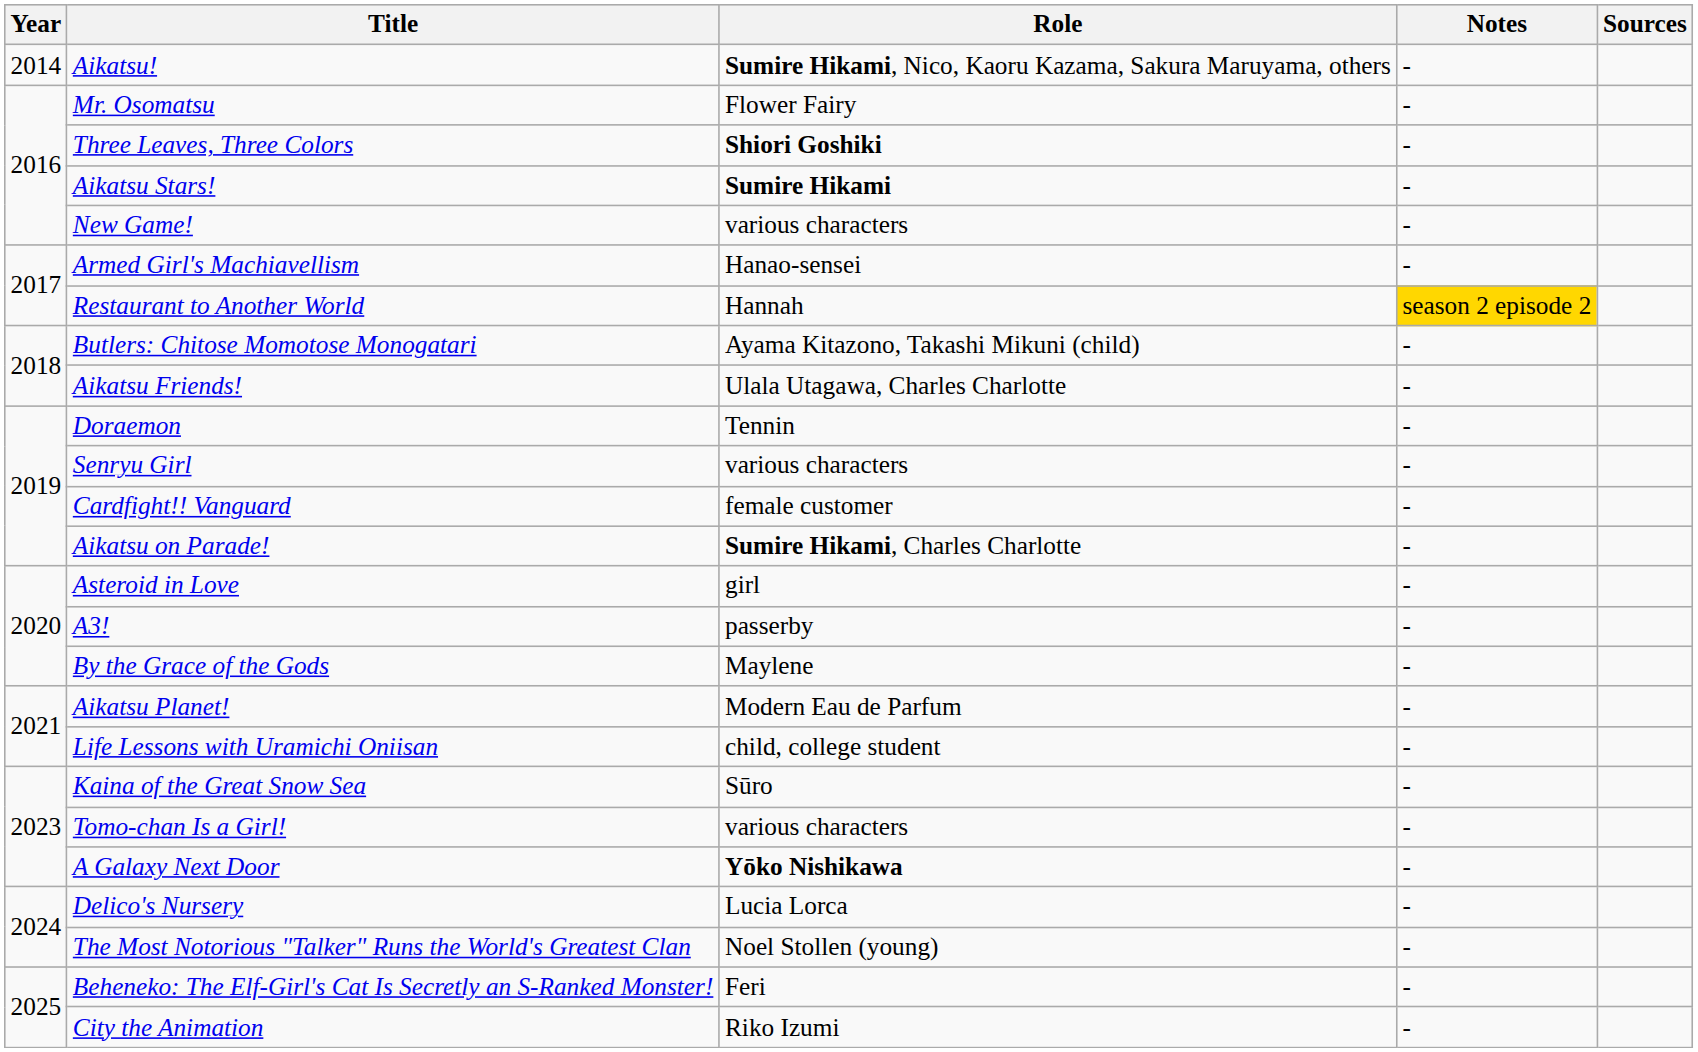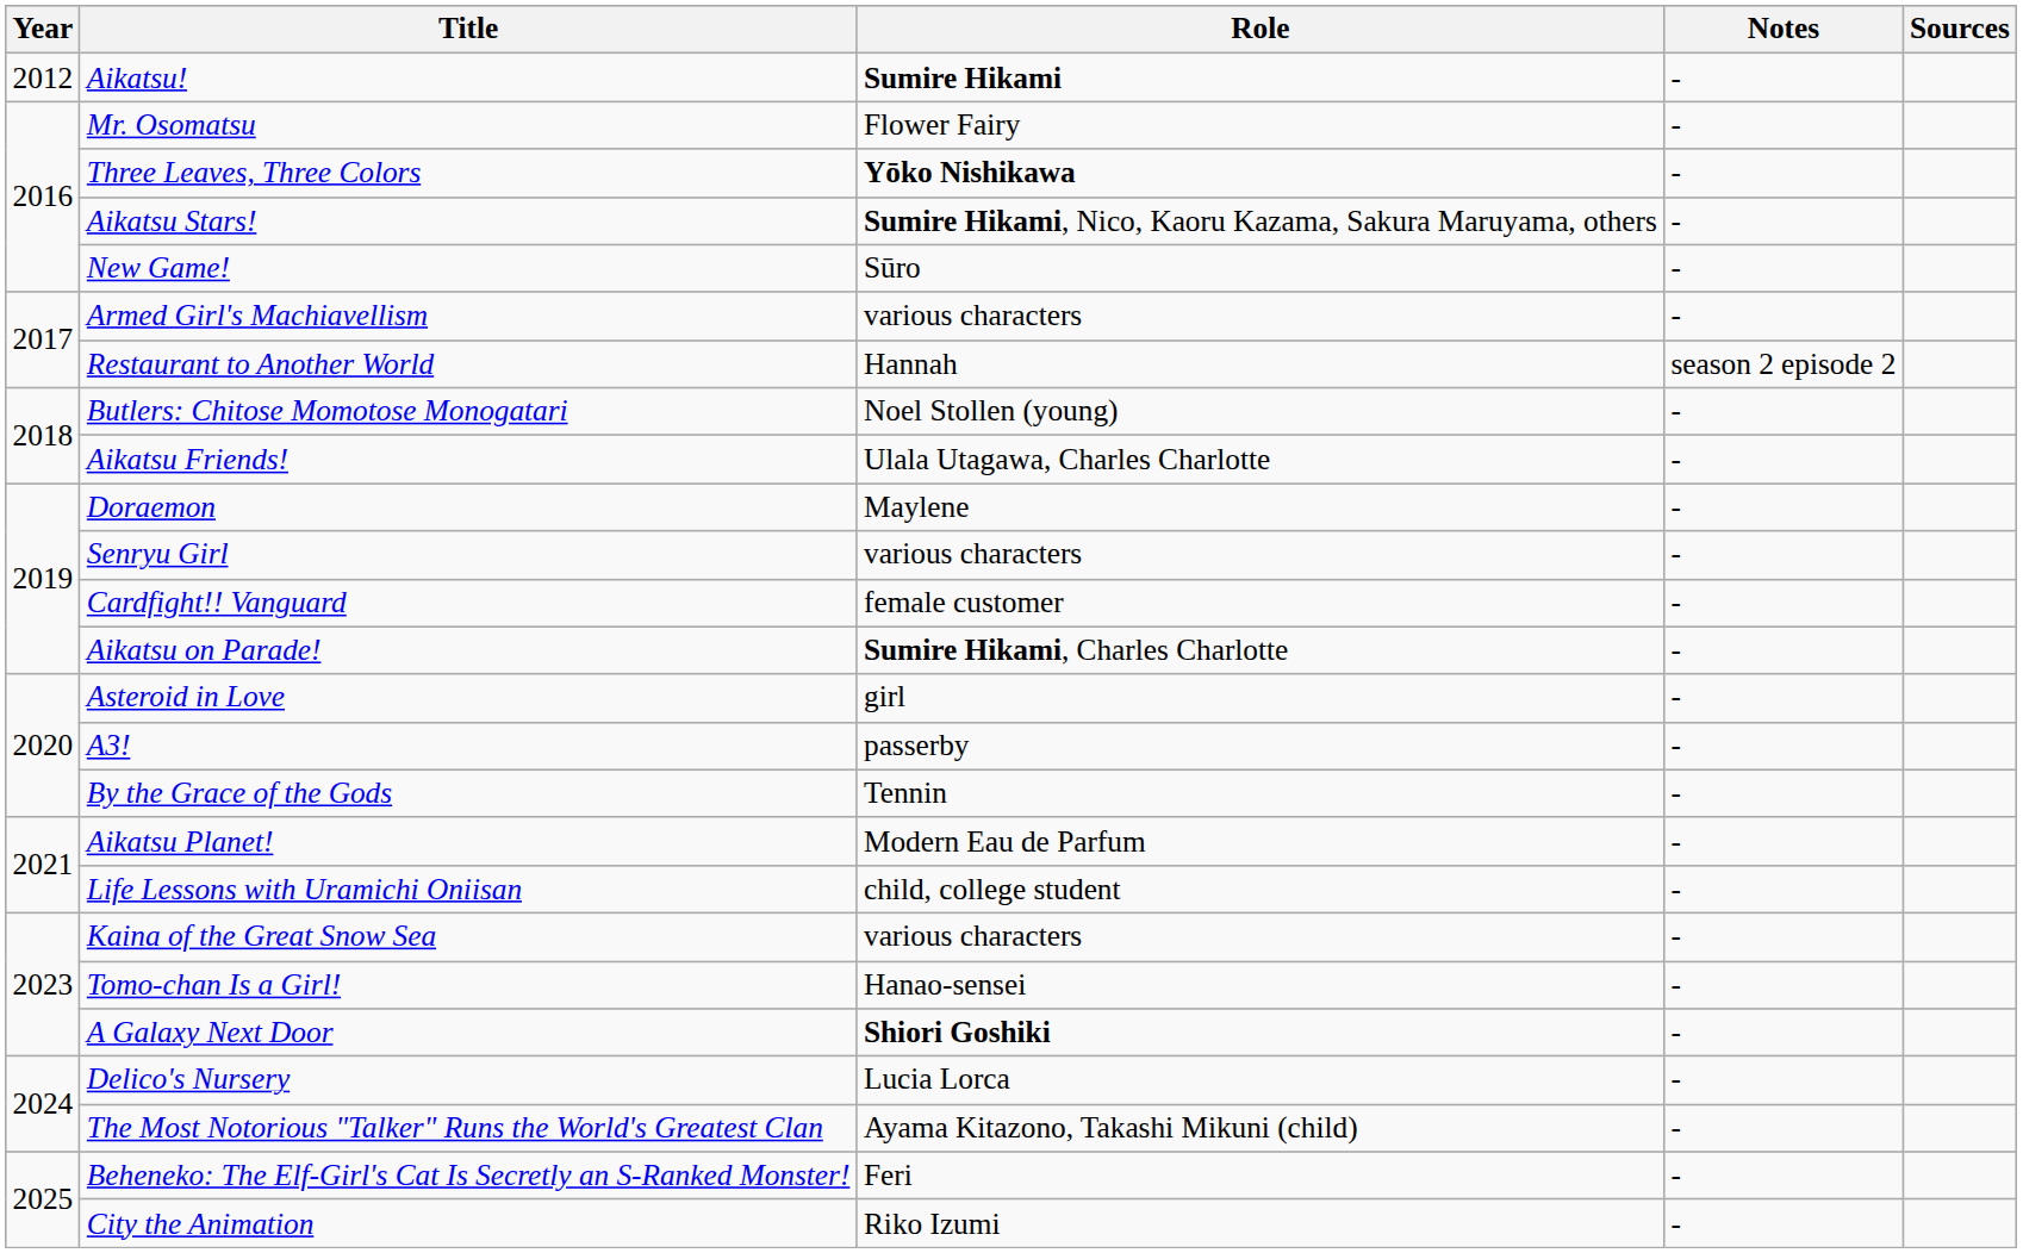 <table class="wikitable sortable plainrowheaders">
 <tr>
 <th>Year</th>
 <th>Title</th>
 <th>Role</th>
 <th class="unsortable">Notes</th>
 <th class="unsortable">Sources<br></th>
 </tr>
 <tr>
-<td>2014</td>
+<td>2012</td>
 <td><em><a href='#'>Aikatsu!</a></em></td>
-<td><strong>Sumire Hikami</strong>, Nico, Kaoru Kazama, Sakura Maruyama, others</td>
+<td><strong>Sumire Hikami</strong></td>
 <td>-</td>
 <td></td>
 </tr>
 <tr>
 <td rowspan="4">2016</td>
 <td><em><a href='#'>Mr. Osomatsu</a></em></td>
 <td>Flower Fairy</td>
 <td>-</td>
 <td></td>
 </tr>
 <tr>
 <td><em><a href='#'>Three Leaves, Three Colors</a></em></td>
-<td><strong>Shiori Goshiki</strong></td>
+<td><strong>Yōko Nishikawa</strong></td>
 <td>-</td>
 <td></td>
 </tr>
 <tr>
 <td><em><a href='#'>Aikatsu Stars!</a></em></td>
-<td><strong>Sumire Hikami</strong></td>
+<td><strong>Sumire Hikami</strong>, Nico, Kaoru Kazama, Sakura Maruyama, others</td>
 <td>-</td>
 <td></td>
 </tr>
 <tr>
 <td><em><a href='#'>New Game!</a></em></td>
-<td>various characters</td>
+<td>Sūro</td>
 <td>-</td>
 <td></td>
 </tr>
 <tr>
 <td rowspan="2">2017</td>
 <td><em><a href='#'>Armed Girl's Machiavellism</a></em></td>
-<td>Hanao-sensei</td>
+<td>various characters</td>
 <td>-</td>
 <td></td>
 </tr>
 <tr>
 <td><em><a href='#'>Restaurant to Another World</a></em></td>
 <td>Hannah</td>
-<td style="background: gold;">season 2 episode 2</td>
+<td>season 2 episode 2</td>
 <td></td>
 </tr>
 <tr>
 <td rowspan="2">2018</td>
 <td><em><a href='#'>Butlers: Chitose Momotose Monogatari</a></em></td>
-<td>Ayama Kitazono, Takashi Mikuni (child)</td>
+<td>Noel Stollen (young)</td>
 <td>-</td>
 <td></td>
 </tr>
 <tr>
 <td><em><a href='#'>Aikatsu Friends!</a></em></td>
 <td>Ulala Utagawa, Charles Charlotte</td>
 <td>-</td>
 <td></td>
 </tr>
 <tr>
 <td rowspan="4">2019</td>
 <td><em><a href='#'>Doraemon</a></em></td>
-<td>Tennin</td>
+<td>Maylene</td>
 <td>-</td>
 <td></td>
 </tr>
 <tr>
 <td><em><a href='#'>Senryu Girl</a></em></td>
 <td>various characters</td>
 <td>-</td>
 <td></td>
 </tr>
 <tr>
 <td><em><a href='#'>Cardfight!! Vanguard</a></em></td>
 <td>female customer</td>
 <td>-</td>
 <td></td>
 </tr>
 <tr>
 <td><em><a href='#'>Aikatsu on Parade!</a></em></td>
 <td><strong>Sumire Hikami</strong>, Charles Charlotte</td>
 <td>-</td>
 <td></td>
 </tr>
 <tr>
 <td rowspan="3">2020</td>
 <td><em><a href='#'>Asteroid in Love</a></em></td>
 <td>girl</td>
 <td>-</td>
 <td></td>
 </tr>
 <tr>
 <td><em><a href='#'>A3!</a></em></td>
 <td>passerby</td>
 <td>-</td>
 <td></td>
 </tr>
 <tr>
 <td><em><a href='#'>By the Grace of the Gods</a></em></td>
-<td>Maylene</td>
+<td>Tennin</td>
 <td>-</td>
 <td></td>
 </tr>
 <tr>
 <td rowspan="2">2021</td>
 <td><em><a href='#'>Aikatsu Planet!</a></em></td>
 <td>Modern Eau de Parfum</td>
 <td>-</td>
 <td></td>
 </tr>
 <tr>
 <td><em><a href='#'>Life Lessons with Uramichi Oniisan</a></em></td>
 <td>child, college student</td>
 <td>-</td>
 <td></td>
 </tr>
 <tr>
 <td rowspan="3">2023</td>
 <td><em><a href='#'>Kaina of the Great Snow Sea</a></em></td>
-<td>Sūro</td>
+<td>various characters</td>
 <td>-</td>
 <td></td>
 </tr>
 <tr>
 <td><em><a href='#'>Tomo-chan Is a Girl!</a></em></td>
-<td>various characters</td>
+<td>Hanao-sensei</td>
 <td>-</td>
 <td></td>
 </tr>
 <tr>
 <td><em><a href='#'>A Galaxy Next Door</a></em></td>
-<td><strong>Yōko Nishikawa</strong></td>
+<td><strong>Shiori Goshiki</strong></td>
 <td>-</td>
 <td></td>
 </tr>
 <tr>
 <td rowspan="2">2024</td>
 <td><em><a href='#'>Delico's Nursery</a></em></td>
 <td>Lucia Lorca</td>
 <td>-</td>
 <td></td>
 </tr>
 <tr>
 <td><em><a href='#'>The Most Notorious "Talker" Runs the World's Greatest Clan</a></em></td>
-<td>Noel Stollen (young)</td>
+<td>Ayama Kitazono, Takashi Mikuni (child)</td>
 <td>-</td>
 <td></td>
 </tr>
 <tr>
 <td rowspan="2">2025</td>
 <td><em><a href='#'>Beheneko: The Elf-Girl's Cat Is Secretly an S-Ranked Monster!</a></em></td>
 <td>Feri</td>
 <td>-</td>
 <td></td>
 </tr>
 <tr>
 <td><em><a href='#'>City the Animation</a></em></td>
 <td>Riko Izumi</td>
 <td>-</td>
 <td></td>
 </tr>
 </table>
